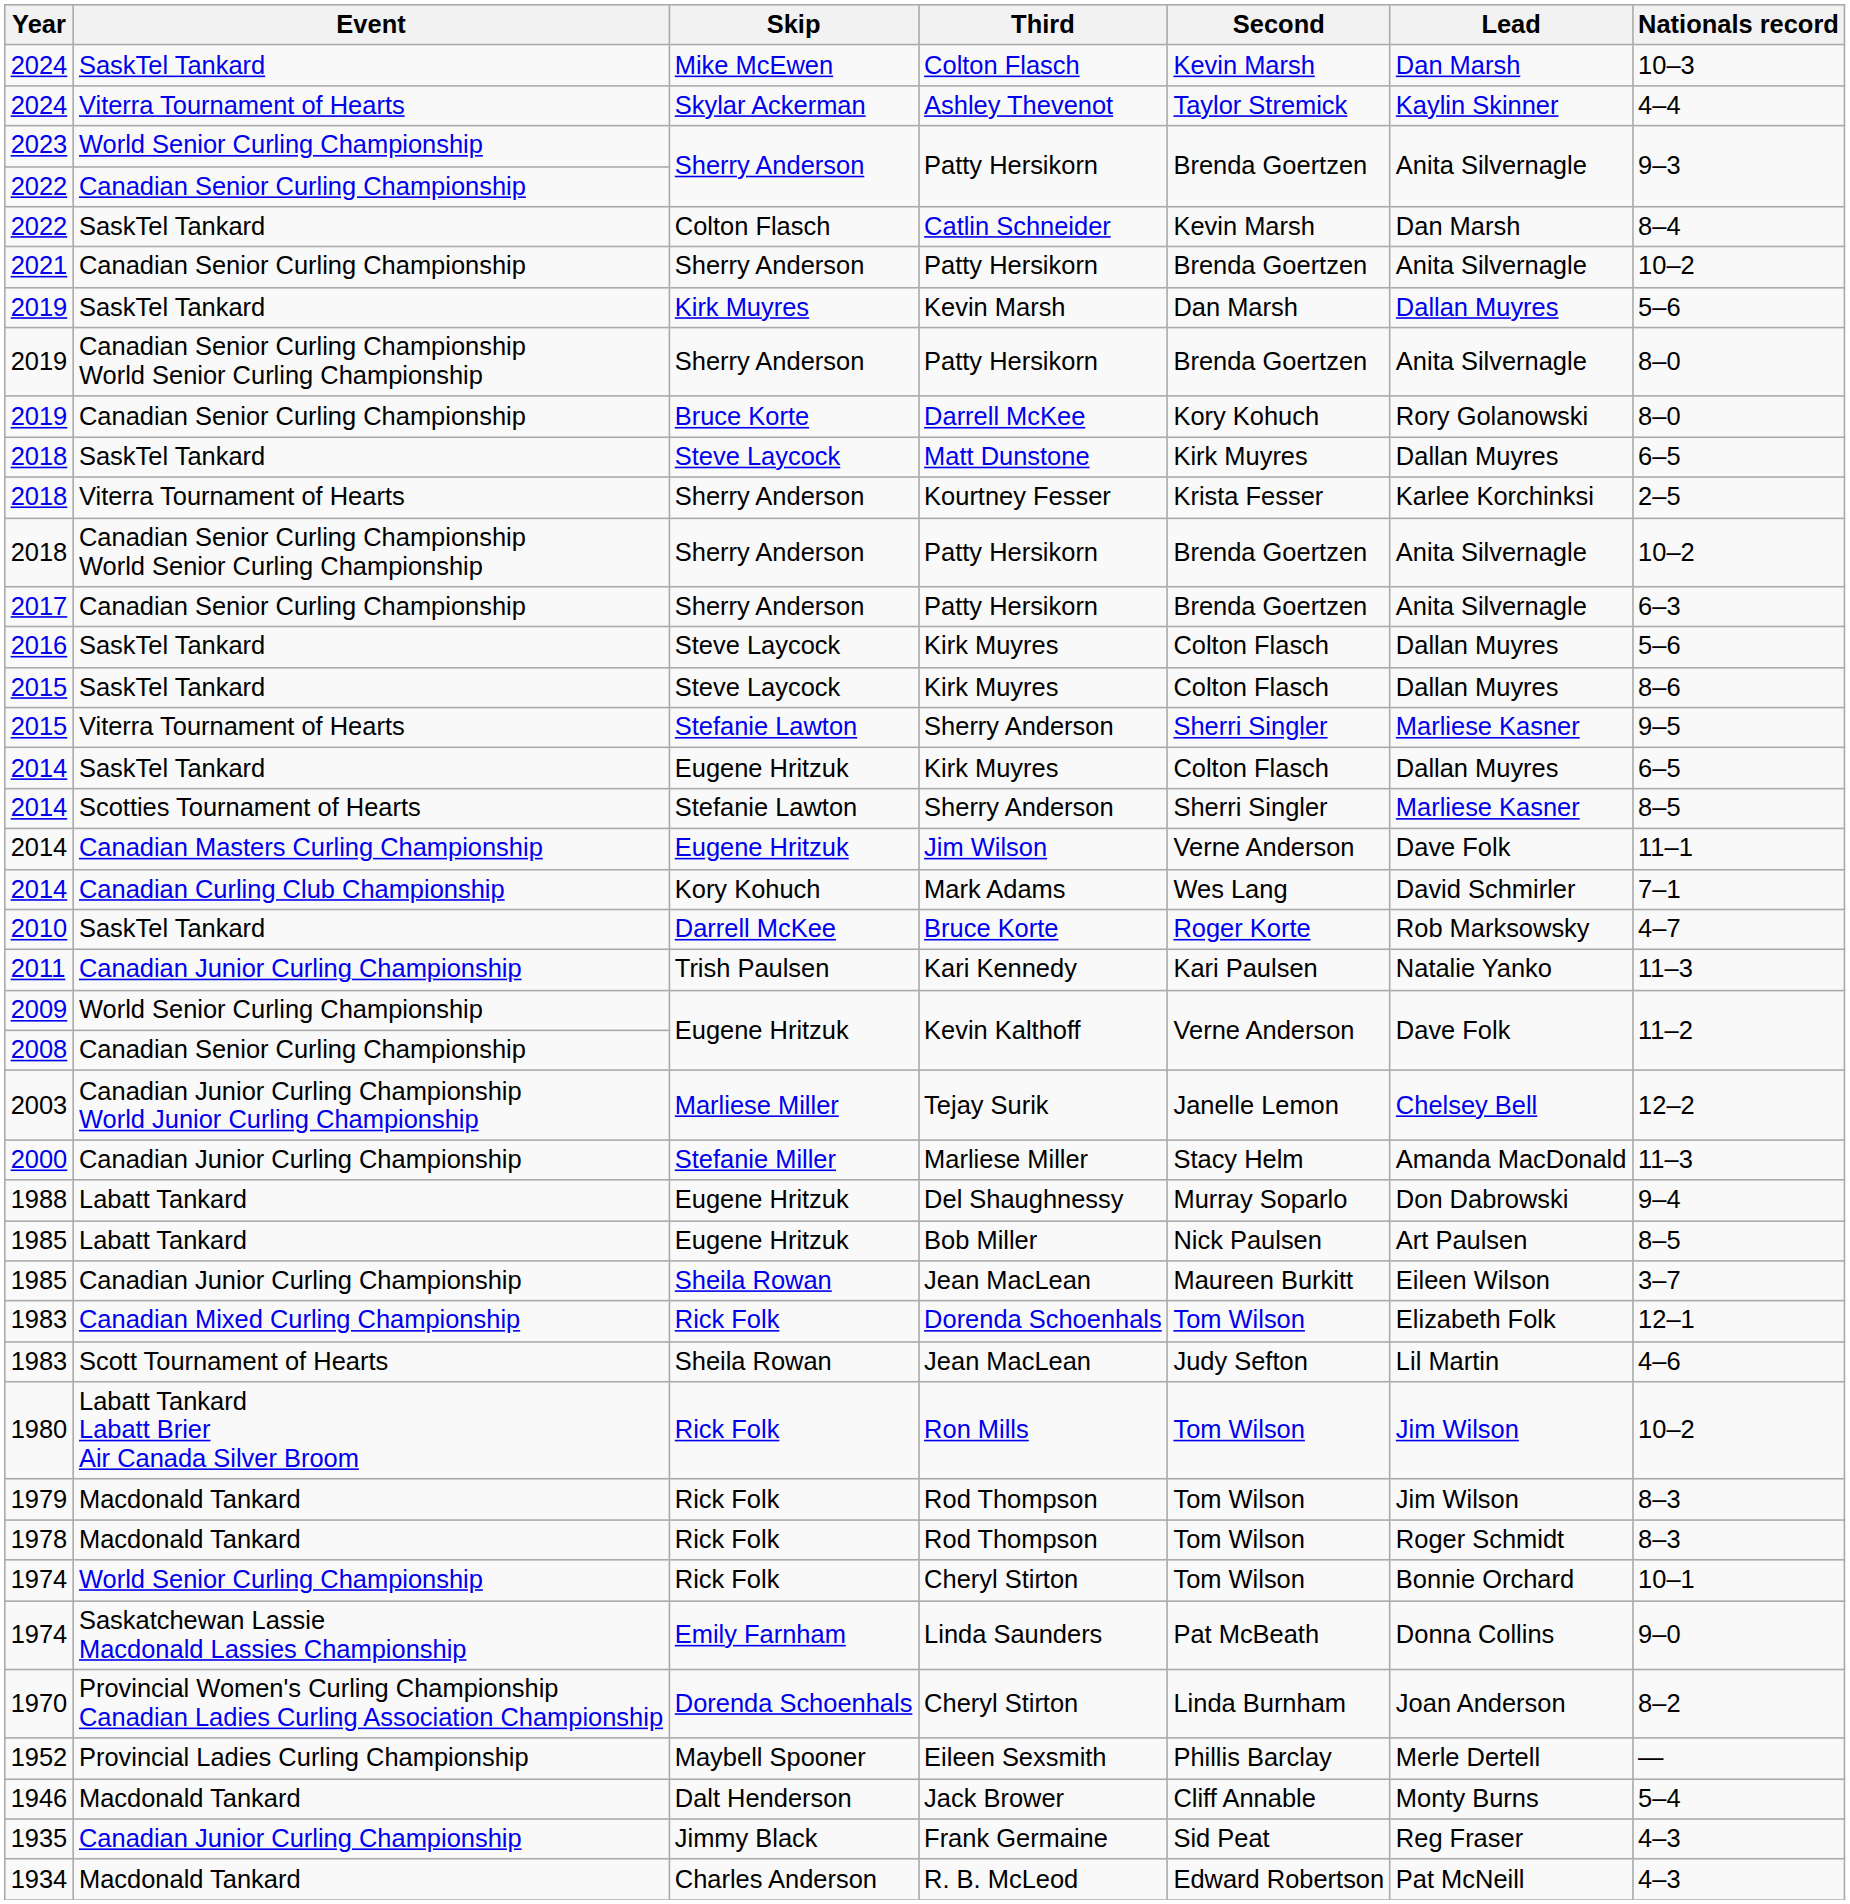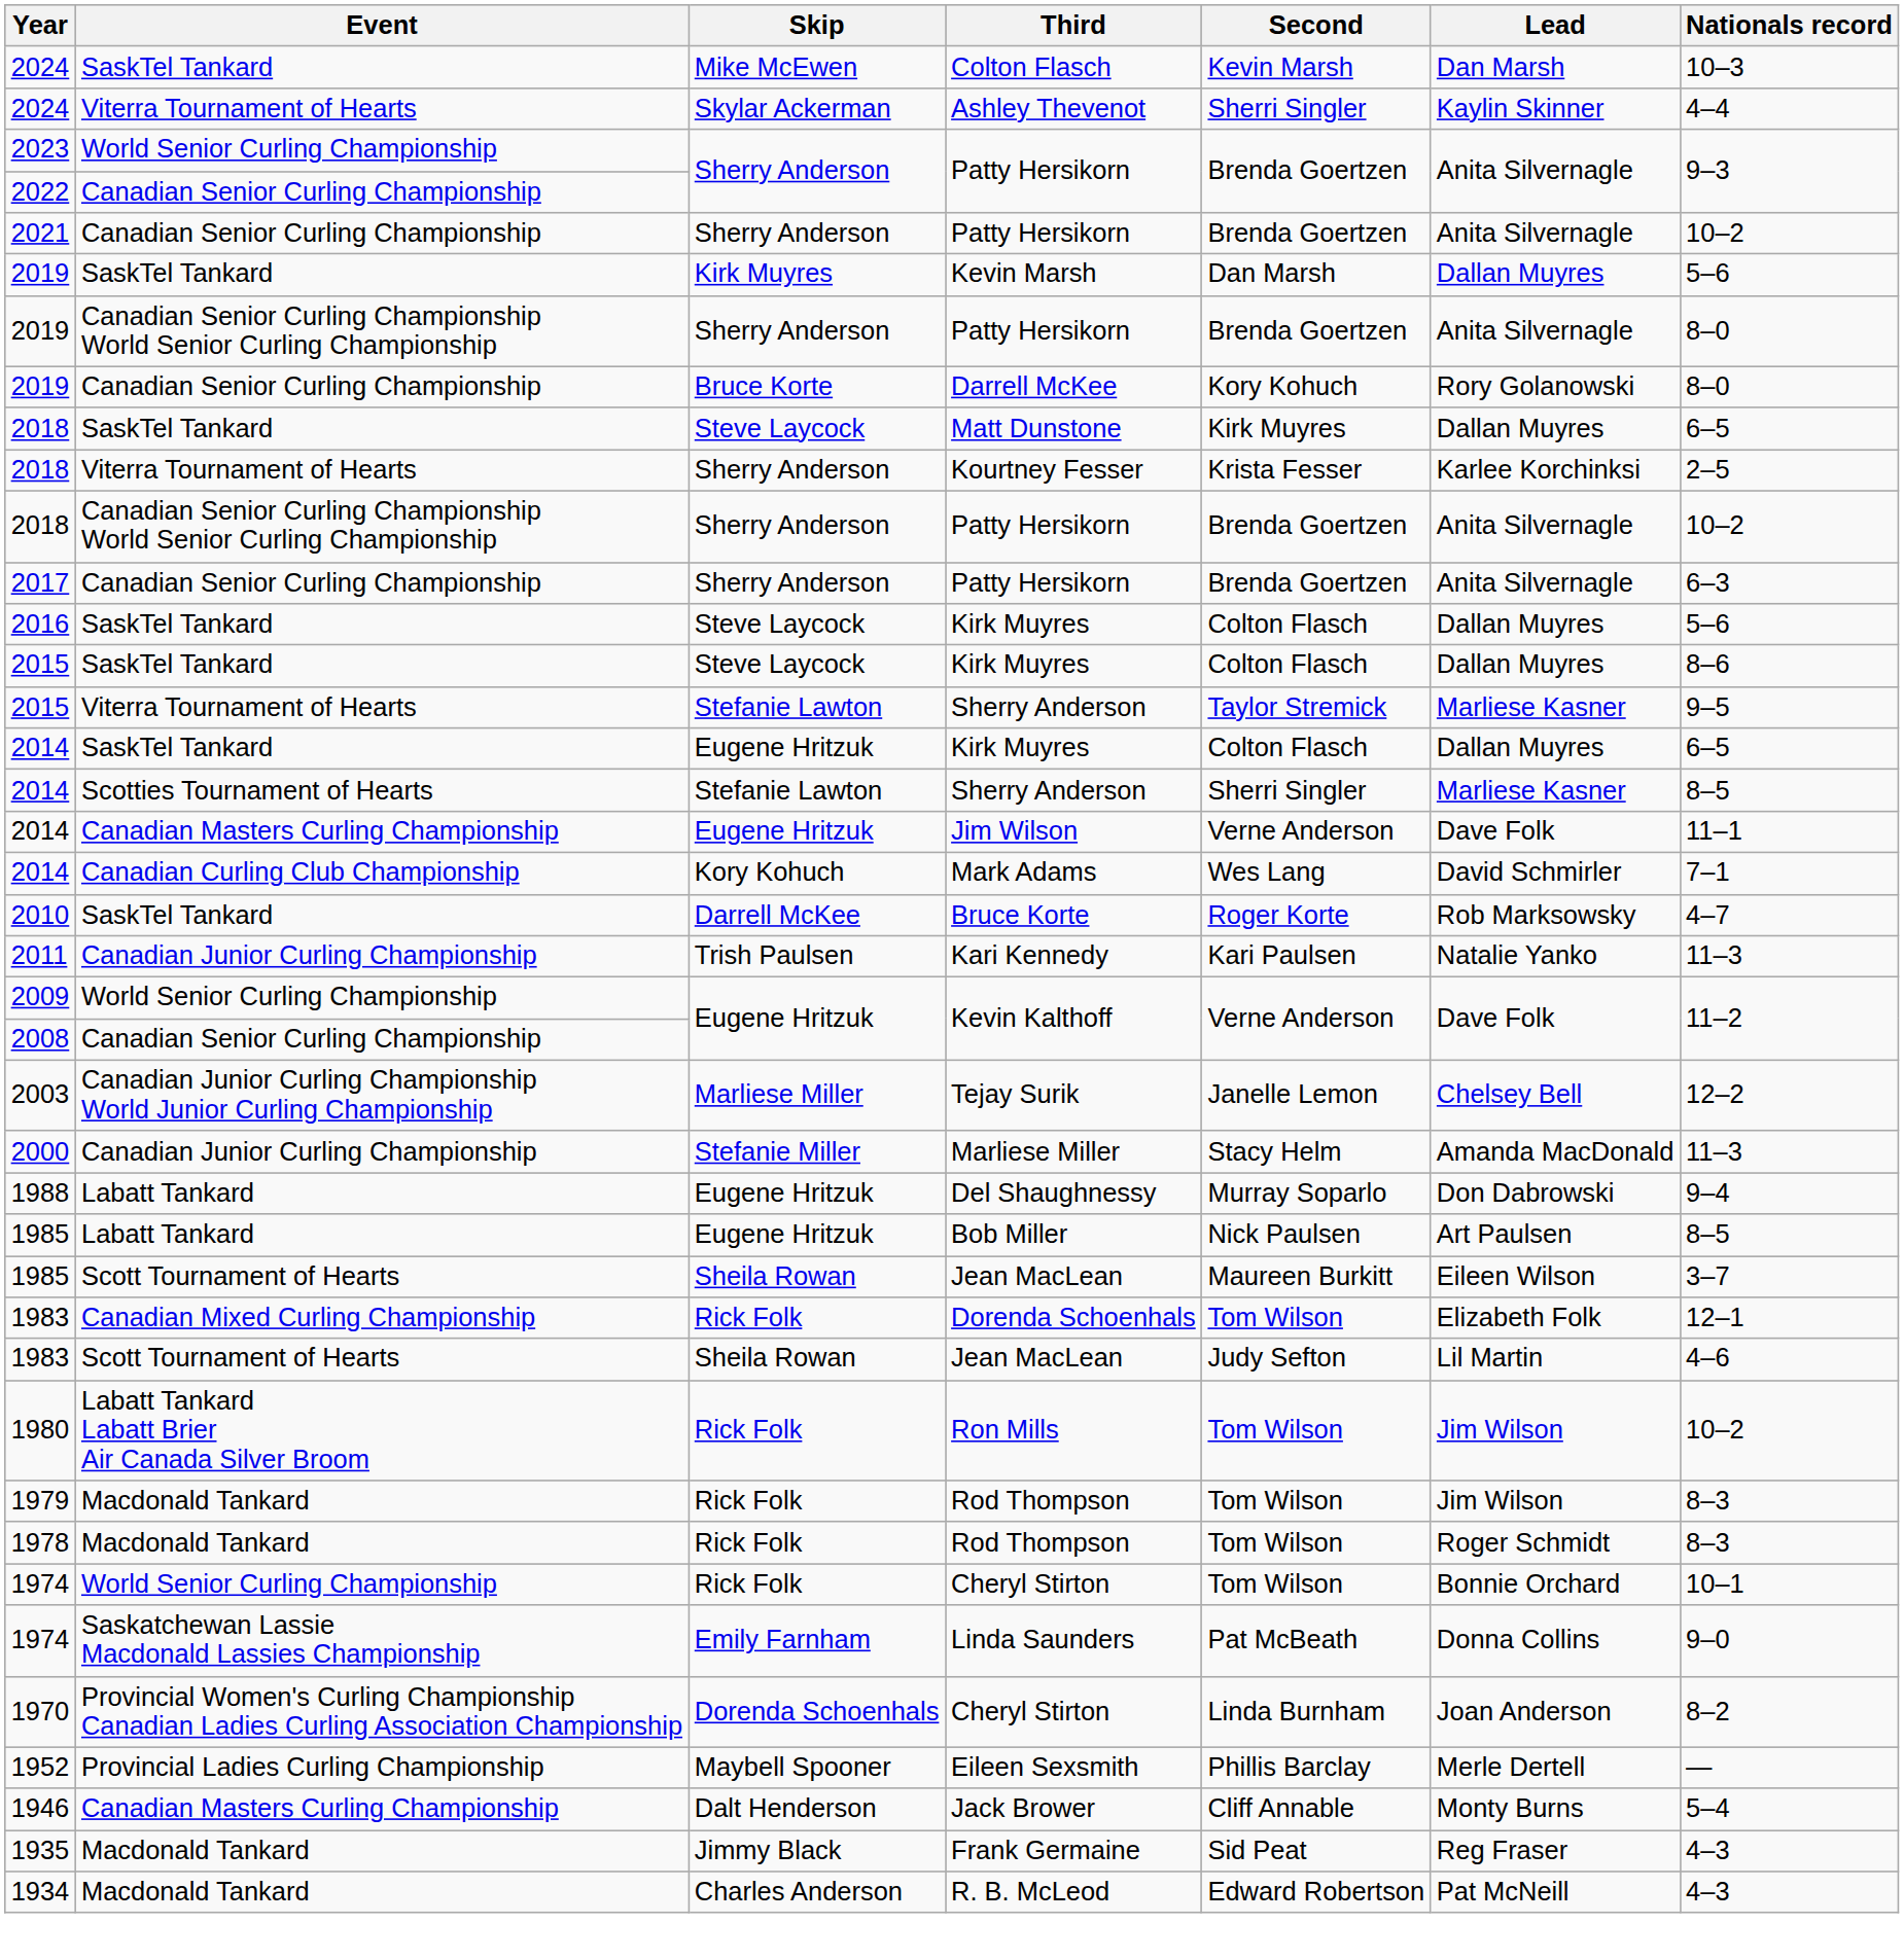 <table class="wikitable">
 <tr>
 <th>Year</th>
 <th>Event</th>
 <th>Skip</th>
 <th>Third</th>
 <th>Second</th>
 <th>Lead</th>
 <th>Nationals record</th>
 </tr>
 <tr>
 <td><a href='#'>2024</a></td>
 <td><a href='#'>SaskTel Tankard</a></td>
 <td><a href='#'>Mike McEwen</a></td>
 <td><a href='#'>Colton Flasch</a></td>
 <td><a href='#'>Kevin Marsh</a></td>
 <td><a href='#'>Dan Marsh</a></td>
 <td>10–3</td>
 </tr>
 <tr>
 <td><a href='#'>2024</a></td>
 <td><a href='#'>Viterra Tournament of Hearts</a></td>
 <td><a href='#'>Skylar Ackerman</a></td>
 <td><a href='#'>Ashley Thevenot</a></td>
-<td><a href='#'>Taylor Stremick</a></td>
+<td><a href='#'>Sherri Singler</a></td>
 <td><a href='#'>Kaylin Skinner</a></td>
 <td>4–4</td>
 </tr>
 <tr>
 <td><a href='#'>2023</a></td>
 <td><a href='#'>World Senior Curling Championship</a></td>
 <td rowspan="2"><a href='#'>Sherry Anderson</a></td>
 <td rowspan="2">Patty Hersikorn</td>
 <td rowspan="2">Brenda Goertzen</td>
 <td rowspan="2">Anita Silvernagle</td>
 <td rowspan="2">9–3</td>
 </tr>
 <tr>
 <td><a href='#'>2022</a></td>
 <td><a href='#'>Canadian Senior Curling Championship</a></td>
-</tr>
-<tr>
-<td><a href='#'>2022</a></td>
-<td>SaskTel Tankard</td>
-<td>Colton Flasch</td>
-<td><a href='#'>Catlin Schneider</a></td>
-<td>Kevin Marsh</td>
-<td>Dan Marsh</td>
-<td>8–4</td>
 </tr>
 <tr>
 <td><a href='#'>2021</a></td>
 <td>Canadian Senior Curling Championship</td>
 <td>Sherry Anderson</td>
 <td>Patty Hersikorn</td>
 <td>Brenda Goertzen</td>
 <td>Anita Silvernagle</td>
 <td>10–2</td>
 </tr>
 <tr>
 <td><a href='#'>2019</a></td>
 <td>SaskTel Tankard</td>
 <td><a href='#'>Kirk Muyres</a></td>
 <td>Kevin Marsh</td>
 <td>Dan Marsh</td>
 <td><a href='#'>Dallan Muyres</a></td>
 <td>5–6</td>
 </tr>
 <tr>
 <td>2019</td>
 <td>Canadian Senior Curling Championship<br>World Senior Curling Championship</td>
 <td>Sherry Anderson</td>
 <td>Patty Hersikorn</td>
 <td>Brenda Goertzen</td>
 <td>Anita Silvernagle</td>
 <td>8–0</td>
 </tr>
 <tr>
 <td><a href='#'>2019</a></td>
 <td>Canadian Senior Curling Championship</td>
 <td><a href='#'>Bruce Korte</a></td>
 <td><a href='#'>Darrell McKee</a></td>
 <td>Kory Kohuch</td>
 <td>Rory Golanowski</td>
 <td>8–0</td>
 </tr>
 <tr>
 <td><a href='#'>2018</a></td>
 <td>SaskTel Tankard</td>
 <td><a href='#'>Steve Laycock</a></td>
 <td><a href='#'>Matt Dunstone</a></td>
 <td>Kirk Muyres</td>
 <td>Dallan Muyres</td>
 <td>6–5</td>
 </tr>
 <tr>
 <td><a href='#'>2018</a></td>
 <td>Viterra Tournament of Hearts</td>
 <td>Sherry Anderson</td>
 <td>Kourtney Fesser</td>
 <td>Krista Fesser</td>
 <td>Karlee Korchinksi</td>
 <td>2–5</td>
 </tr>
 <tr>
 <td>2018</td>
 <td>Canadian Senior Curling Championship<br>World Senior Curling Championship</td>
 <td>Sherry Anderson</td>
 <td>Patty Hersikorn</td>
 <td>Brenda Goertzen</td>
 <td>Anita Silvernagle</td>
 <td>10–2</td>
 </tr>
 <tr>
 <td><a href='#'>2017</a></td>
 <td>Canadian Senior Curling Championship</td>
 <td>Sherry Anderson</td>
 <td>Patty Hersikorn</td>
 <td>Brenda Goertzen</td>
 <td>Anita Silvernagle</td>
 <td>6–3</td>
 </tr>
 <tr>
 <td><a href='#'>2016</a></td>
 <td>SaskTel Tankard</td>
 <td>Steve Laycock</td>
 <td>Kirk Muyres</td>
 <td>Colton Flasch</td>
 <td>Dallan Muyres</td>
 <td>5–6</td>
 </tr>
 <tr>
 <td><a href='#'>2015</a></td>
 <td>SaskTel Tankard</td>
 <td>Steve Laycock</td>
 <td>Kirk Muyres</td>
 <td>Colton Flasch</td>
 <td>Dallan Muyres</td>
 <td>8–6</td>
 </tr>
 <tr>
 <td><a href='#'>2015</a></td>
 <td>Viterra Tournament of Hearts</td>
 <td><a href='#'>Stefanie Lawton</a></td>
 <td>Sherry Anderson</td>
-<td><a href='#'>Sherri Singler</a></td>
+<td><a href='#'>Taylor Stremick</a></td>
 <td><a href='#'>Marliese Kasner</a></td>
 <td>9–5</td>
 </tr>
 <tr>
 <td><a href='#'>2014</a></td>
 <td>SaskTel Tankard</td>
 <td>Eugene Hritzuk</td>
 <td>Kirk Muyres</td>
 <td>Colton Flasch</td>
 <td>Dallan Muyres</td>
 <td>6–5</td>
 </tr>
 <tr>
 <td><a href='#'>2014</a></td>
 <td>Scotties Tournament of Hearts</td>
 <td>Stefanie Lawton</td>
 <td>Sherry Anderson</td>
 <td>Sherri Singler</td>
 <td><a href='#'>Marliese Kasner</a></td>
 <td>8–5</td>
 </tr>
 <tr>
 <td>2014</td>
 <td><a href='#'>Canadian Masters Curling Championship</a></td>
 <td><a href='#'>Eugene Hritzuk</a></td>
 <td><a href='#'>Jim Wilson</a></td>
 <td>Verne Anderson</td>
 <td>Dave Folk</td>
 <td>11–1</td>
 </tr>
 <tr>
 <td><a href='#'>2014</a></td>
 <td><a href='#'>Canadian Curling Club Championship</a></td>
 <td>Kory Kohuch</td>
 <td>Mark Adams</td>
 <td>Wes Lang</td>
 <td>David Schmirler</td>
 <td>7–1</td>
 </tr>
 <tr>
 <td><a href='#'>2010</a></td>
 <td>SaskTel Tankard</td>
 <td><a href='#'>Darrell McKee</a></td>
 <td><a href='#'>Bruce Korte</a></td>
 <td><a href='#'>Roger Korte</a></td>
 <td>Rob Marksowsky</td>
 <td>4–7</td>
 </tr>
 <tr>
 <td><a href='#'>2011</a></td>
 <td><a href='#'>Canadian Junior Curling Championship</a></td>
 <td>Trish Paulsen</td>
 <td>Kari Kennedy</td>
 <td>Kari Paulsen</td>
 <td>Natalie Yanko</td>
 <td>11–3</td>
 </tr>
 <tr>
 <td><a href='#'>2009</a></td>
 <td>World Senior Curling Championship</td>
 <td rowspan="2">Eugene Hritzuk</td>
 <td rowspan="2">Kevin Kalthoff</td>
 <td rowspan="2">Verne Anderson</td>
 <td rowspan="2">Dave Folk</td>
 <td rowspan="2">11–2</td>
 </tr>
 <tr>
 <td><a href='#'>2008</a></td>
 <td>Canadian Senior Curling Championship</td>
 </tr>
 <tr>
 <td>2003</td>
 <td>Canadian Junior Curling Championship<br><a href='#'>World Junior Curling Championship</a></td>
 <td><a href='#'>Marliese Miller</a></td>
 <td>Tejay Surik</td>
 <td>Janelle Lemon</td>
 <td><a href='#'>Chelsey Bell</a></td>
 <td>12–2</td>
 </tr>
 <tr>
 <td><a href='#'>2000</a></td>
 <td>Canadian Junior Curling Championship</td>
 <td><a href='#'>Stefanie Miller</a></td>
 <td>Marliese Miller</td>
 <td>Stacy Helm</td>
 <td>Amanda MacDonald</td>
 <td>11–3</td>
 </tr>
 <tr>
 <td>1988</td>
 <td>Labatt Tankard</td>
 <td>Eugene Hritzuk</td>
 <td>Del Shaughnessy</td>
 <td>Murray Soparlo</td>
 <td>Don Dabrowski</td>
 <td>9–4</td>
 </tr>
 <tr>
 <td>1985</td>
 <td>Labatt Tankard</td>
 <td>Eugene Hritzuk</td>
 <td>Bob Miller</td>
 <td>Nick Paulsen</td>
 <td>Art Paulsen</td>
 <td>8–5</td>
 </tr>
 <tr>
 <td>1985</td>
-<td>Canadian Junior Curling Championship</td>
+<td>Scott Tournament of Hearts</td>
 <td><a href='#'>Sheila Rowan</a></td>
 <td>Jean MacLean</td>
 <td>Maureen Burkitt</td>
 <td>Eileen Wilson</td>
 <td>3–7</td>
 </tr>
 <tr>
 <td>1983</td>
 <td><a href='#'>Canadian Mixed Curling Championship</a></td>
 <td><a href='#'>Rick Folk</a></td>
 <td><a href='#'>Dorenda Schoenhals</a></td>
 <td><a href='#'>Tom Wilson</a></td>
 <td>Elizabeth Folk</td>
 <td>12–1</td>
 </tr>
 <tr>
 <td>1983</td>
 <td>Scott Tournament of Hearts</td>
 <td>Sheila Rowan</td>
 <td>Jean MacLean</td>
 <td>Judy Sefton</td>
 <td>Lil Martin</td>
 <td>4–6</td>
 </tr>
 <tr>
 <td>1980</td>
 <td>Labatt Tankard<br><a href='#'>Labatt Brier</a><br><a href='#'>Air Canada Silver Broom</a></td>
 <td><a href='#'>Rick Folk</a></td>
 <td><a href='#'>Ron Mills</a></td>
 <td><a href='#'>Tom Wilson</a></td>
 <td><a href='#'>Jim Wilson</a></td>
 <td>10–2</td>
 </tr>
 <tr>
 <td>1979</td>
 <td>Macdonald Tankard</td>
 <td>Rick Folk</td>
 <td>Rod Thompson</td>
 <td>Tom Wilson</td>
 <td>Jim Wilson</td>
 <td>8–3</td>
 </tr>
 <tr>
 <td>1978</td>
 <td>Macdonald Tankard</td>
 <td>Rick Folk</td>
 <td>Rod Thompson</td>
 <td>Tom Wilson</td>
 <td>Roger Schmidt</td>
 <td>8–3</td>
 </tr>
 <tr>
 <td>1974</td>
 <td><a href='#'>World Senior Curling Championship</a></td>
 <td>Rick Folk</td>
 <td>Cheryl Stirton</td>
 <td>Tom Wilson</td>
 <td>Bonnie Orchard</td>
 <td>10–1</td>
 </tr>
 <tr>
 <td>1974</td>
 <td>Saskatchewan Lassie<br><a href='#'>Macdonald Lassies Championship</a></td>
 <td><a href='#'>Emily Farnham</a></td>
 <td>Linda Saunders</td>
 <td>Pat McBeath</td>
 <td>Donna Collins</td>
 <td>9–0</td>
 </tr>
 <tr>
 <td>1970</td>
 <td>Provincial Women's Curling Championship<br><a href='#'>Canadian Ladies Curling Association Championship</a></td>
 <td><a href='#'>Dorenda Schoenhals</a></td>
 <td>Cheryl Stirton</td>
 <td>Linda Burnham</td>
 <td>Joan Anderson</td>
 <td>8–2</td>
 </tr>
 <tr>
 <td>1952</td>
 <td>Provincial Ladies Curling Championship</td>
 <td>Maybell Spooner</td>
 <td>Eileen Sexsmith</td>
 <td>Phillis Barclay</td>
 <td>Merle Dertell</td>
 <td>—</td>
 </tr>
 <tr>
 <td>1946</td>
-<td>Macdonald Tankard</td>
+<td><a href='#'>Canadian Masters Curling Championship</a></td>
 <td>Dalt Henderson</td>
 <td>Jack Brower</td>
 <td>Cliff Annable</td>
 <td>Monty Burns</td>
 <td>5–4</td>
 </tr>
 <tr>
 <td>1935</td>
-<td><a href='#'>Canadian Junior Curling Championship</a></td>
+<td>Macdonald Tankard</td>
 <td>Jimmy Black</td>
 <td>Frank Germaine</td>
 <td>Sid Peat</td>
 <td>Reg Fraser</td>
 <td>4–3</td>
 </tr>
 <tr>
 <td>1934</td>
 <td>Macdonald Tankard</td>
 <td>Charles Anderson</td>
 <td>R. B. McLeod</td>
 <td>Edward Robertson</td>
 <td>Pat McNeill</td>
 <td>4–3</td>
 </tr>
 </table>
